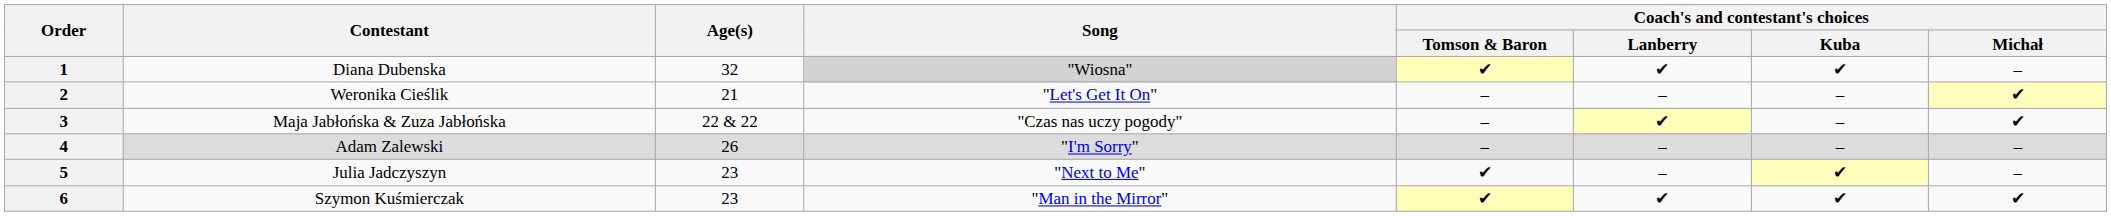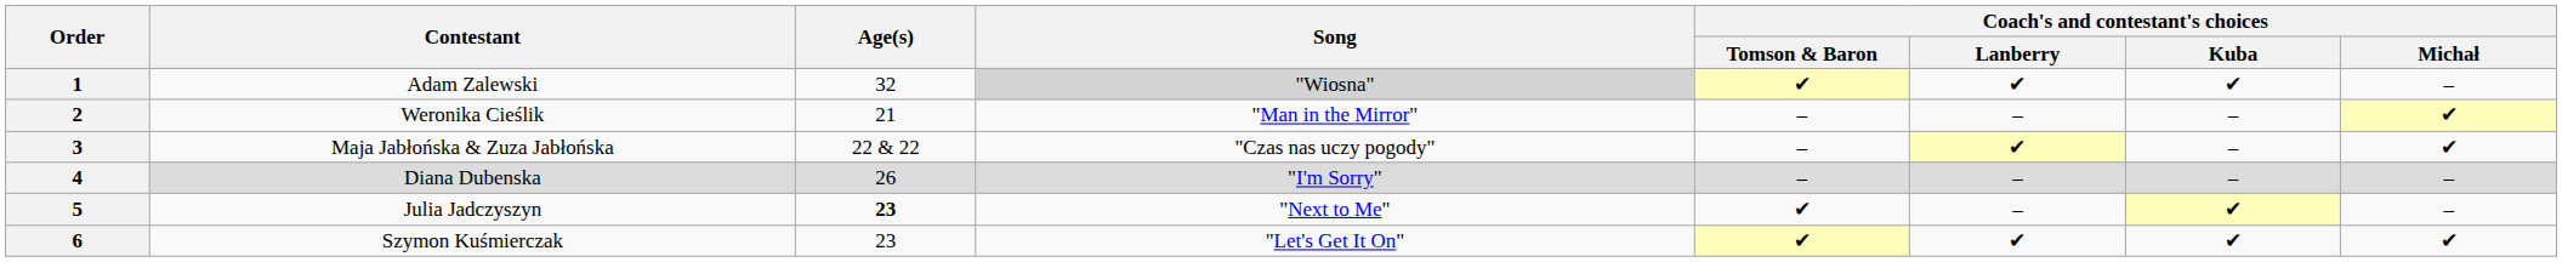 <table class="wikitable" style="text-align:center; line-height:17px; width:100%">
 <tr>
 <th scope="col" rowspan="2" style="width:04%">Order</th>
 <th scope="col" rowspan="2" style="width:18%">Contestant</th>
 <th scope="col" rowspan="2" style="width:05%">Age(s)</th>
 <th scope="col" rowspan="2" style="width:20%">Song</th>
 <th scope="col" colspan="4" style="width:24%">Coach's and contestant's choices</th>
 </tr>
 <tr>
 <th style="width:06%">Tomson & Baron</th>
 <th style="width:06%">Lanberry</th>
 <th style="width:06%">Kuba</th>
 <th style="width:06%">Michał</th>
 </tr>
 <tr>
 <th>1</th>
-<td>Diana Dubenska</td>
+<td>Adam Zalewski</td>
 <td>32</td>
 <td style="background: lightgrey;">"Wiosna" </td>
 <td style="background:#ffffbc">✔</td>
 <td>✔</td>
 <td>✔</td>
 <td>–</td>
 </tr>
 <tr>
 <th>2</th>
 <td>Weronika Cieślik</td>
 <td>21</td>
-<td>"<a href='#'>Let's Get It On</a>"</td>
+<td>"<a href='#'>Man in the Mirror</a>"</td>
 <td>–</td>
 <td>–</td>
 <td>–</td>
 <td style="background:#ffffbc">✔</td>
 </tr>
 <tr>
 <th>3</th>
 <td>Maja Jabłońska & Zuza Jabłońska</td>
 <td>22 & 22</td>
 <td>"Czas nas uczy pogody" </td>
 <td>–</td>
 <td style="background:#ffffbc">✔</td>
 <td>–</td>
 <td>✔</td>
 </tr>
 <tr style="background:#DCDCDC">
 <th>4</th>
-<td>Adam Zalewski</td>
+<td>Diana Dubenska</td>
 <td>26</td>
 <td>"<a href='#'>I'm Sorry</a>"</td>
 <td>–</td>
 <td>–</td>
 <td>–</td>
 <td>–</td>
 </tr>
 <tr>
 <th>5</th>
 <td>Julia Jadczyszyn</td>
-<td>23</td>
+<td><strong>23</strong></td>
 <td>"<a href='#'>Next to Me</a>"</td>
 <td>✔</td>
 <td>–</td>
 <td style="background:#ffffbc">✔</td>
 <td>–</td>
 </tr>
 <tr>
 <th>6</th>
 <td>Szymon Kuśmierczak</td>
 <td>23</td>
-<td>"<a href='#'>Man in the Mirror</a>"</td>
+<td>"<a href='#'>Let's Get It On</a>"</td>
 <td style="background:#ffffbc">✔</td>
 <td>✔</td>
 <td>✔</td>
 <td>✔</td>
 </tr>
 </table>
